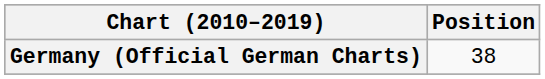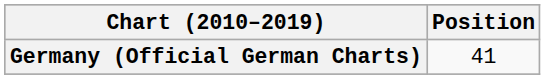 <table class="wikitable plainrowheaders" style="text-align:center">
 <tr>
 <th scope="col">Chart (2010–2019)</th>
 <th scope="col">Position</th>
 </tr>
 <tr>
 <th scope="row">Germany (Official German Charts)</th>
-<td>38</td>
+<td>41</td>
 </tr>
 </table>
